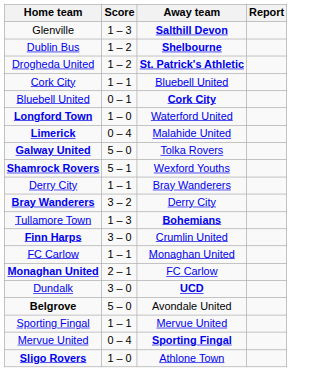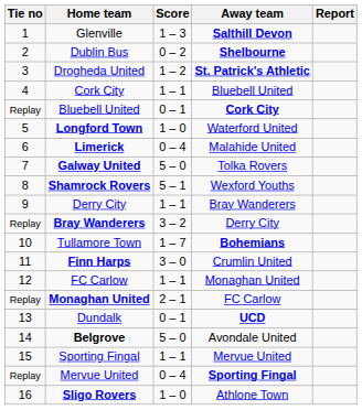 <table class="wikitable" style="text-align: center">
 <tr>
+<th>Tie no</th>
 <th>Home team</th>
 <th>Score</th>
 <th>Away team</th>
 <th>Report</th>
 </tr>
 <tr>
+<td>1</td>
 <td>Glenville</td>
 <td>1 – 3</td>
 <td><strong><a href='#'>Salthill Devon</a></strong></td>
 <td></td>
 </tr>
 <tr>
+<td>2</td>
 <td><a href='#'>Dublin Bus</a></td>
-<td>1 – 2</td>
+<td>0 – 2</td>
 <td><strong><a href='#'>Shelbourne</a></strong></td>
 <td></td>
 </tr>
 <tr>
+<td>3</td>
 <td><a href='#'>Drogheda United</a></td>
 <td>1 – 2</td>
 <td><strong><a href='#'>St. Patrick's Athletic</a></strong></td>
 <td></td>
 </tr>
 <tr>
+<td>4</td>
 <td><a href='#'>Cork City</a></td>
 <td>1 – 1</td>
 <td><a href='#'>Bluebell United</a></td>
 <td></td>
 </tr>
 <tr>
+<td><small>Replay</small></td>
 <td><a href='#'>Bluebell United</a></td>
 <td>0 – 1</td>
 <td><strong><a href='#'>Cork City</a></strong></td>
 <td></td>
 </tr>
 <tr>
+<td>5</td>
 <td><strong><a href='#'>Longford Town</a></strong></td>
 <td>1 – 0</td>
 <td><a href='#'>Waterford United</a></td>
 <td></td>
 </tr>
 <tr>
+<td>6</td>
 <td><strong><a href='#'>Limerick</a></strong></td>
 <td>0 – 4</td>
 <td><a href='#'>Malahide United</a></td>
 <td></td>
 </tr>
 <tr>
+<td>7</td>
 <td><strong><a href='#'>Galway United</a></strong></td>
 <td>5 – 0</td>
 <td><a href='#'>Tolka Rovers</a></td>
 <td></td>
 </tr>
 <tr>
+<td>8</td>
 <td><strong><a href='#'>Shamrock Rovers</a></strong></td>
 <td>5 – 1</td>
 <td><a href='#'>Wexford Youths</a></td>
 <td></td>
 </tr>
 <tr>
+<td>9</td>
 <td><a href='#'>Derry City</a></td>
 <td>1 – 1</td>
 <td><a href='#'>Bray Wanderers</a></td>
 <td></td>
 </tr>
 <tr>
+<td><small>Replay</small></td>
 <td><strong><a href='#'>Bray Wanderers</a></strong></td>
 <td>3 – 2</td>
 <td><a href='#'>Derry City</a></td>
 <td></td>
 </tr>
 <tr>
+<td>10</td>
 <td><a href='#'>Tullamore Town</a></td>
-<td>1 – 3</td>
+<td>1 – 7</td>
 <td><strong><a href='#'>Bohemians</a></strong></td>
 <td></td>
 </tr>
 <tr>
+<td>11</td>
 <td><strong><a href='#'>Finn Harps</a></strong></td>
 <td>3 – 0</td>
 <td><a href='#'>Crumlin United</a></td>
 <td></td>
 </tr>
 <tr>
+<td>12</td>
 <td><a href='#'>FC Carlow</a></td>
 <td>1 – 1</td>
 <td><a href='#'>Monaghan United</a></td>
 <td></td>
 </tr>
 <tr>
+<td><small>Replay</small></td>
 <td><strong><a href='#'>Monaghan United</a></strong></td>
 <td>2 – 1</td>
 <td><a href='#'>FC Carlow</a></td>
 <td></td>
 </tr>
 <tr>
+<td>13</td>
 <td><a href='#'>Dundalk</a></td>
-<td>3 – 0</td>
+<td>0 – 1</td>
 <td><strong><a href='#'>UCD</a></strong></td>
 <td></td>
 </tr>
 <tr>
+<td>14</td>
 <td><strong>Belgrove</strong></td>
 <td>5 – 0</td>
 <td>Avondale United</td>
 <td></td>
 </tr>
 <tr>
+<td>15</td>
 <td><a href='#'>Sporting Fingal</a></td>
 <td>1 – 1</td>
 <td><a href='#'>Mervue United</a></td>
 <td></td>
 </tr>
 <tr>
+<td><small>Replay</small></td>
 <td><a href='#'>Mervue United</a></td>
 <td>0 – 4</td>
 <td><strong><a href='#'>Sporting Fingal</a></strong></td>
 <td></td>
 </tr>
 <tr>
+<td>16</td>
 <td><strong><a href='#'>Sligo Rovers</a></strong></td>
 <td>1 – 0</td>
 <td><a href='#'>Athlone Town</a></td>
 <td></td>
 </tr>
 </table>
